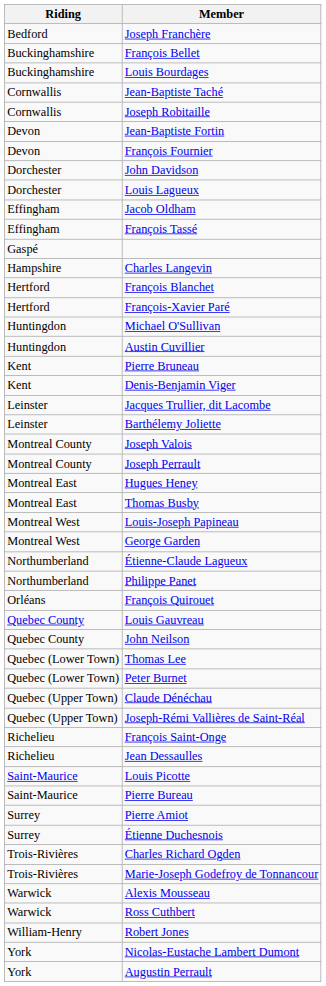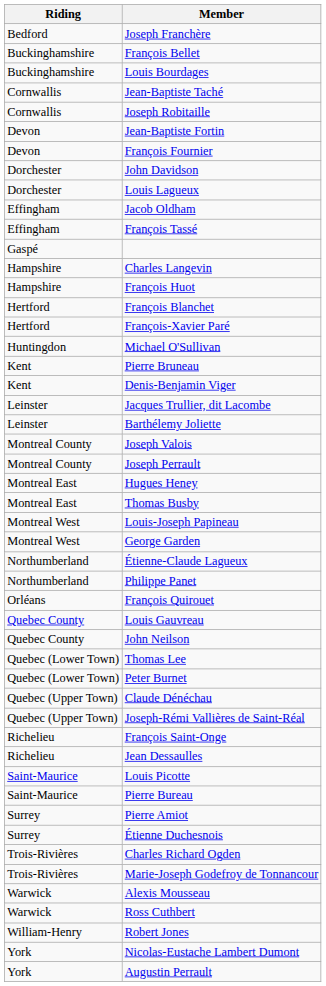 <table class="wikitable">
 <tr>
 <th>Riding</th>
 <th>Member</th>
 </tr>
 <tr>
 <td>Bedford</td>
 <td><a href='#'>Joseph Franchère</a></td>
 </tr>
 <tr>
 <td>Buckinghamshire</td>
 <td><a href='#'>François Bellet</a></td>
 </tr>
 <tr>
 <td>Buckinghamshire</td>
 <td><a href='#'>Louis Bourdages</a></td>
 </tr>
 <tr>
 <td>Cornwallis</td>
 <td><a href='#'>Jean-Baptiste Taché</a></td>
 </tr>
 <tr>
 <td>Cornwallis</td>
 <td><a href='#'>Joseph Robitaille</a></td>
 </tr>
 <tr>
 <td>Devon</td>
 <td><a href='#'>Jean-Baptiste Fortin</a></td>
 </tr>
 <tr>
 <td>Devon</td>
 <td><a href='#'>François Fournier</a></td>
 </tr>
 <tr>
 <td>Dorchester</td>
 <td><a href='#'>John Davidson</a></td>
 </tr>
 <tr>
 <td>Dorchester</td>
 <td><a href='#'>Louis Lagueux</a></td>
 </tr>
 <tr>
 <td>Effingham</td>
 <td><a href='#'>Jacob Oldham</a></td>
 </tr>
 <tr>
 <td>Effingham</td>
 <td><a href='#'>François Tassé</a></td>
 </tr>
 <tr>
 <td>Gaspé </td>
 <td></td>
 </tr>
 <tr>
 <td>Hampshire</td>
 <td><a href='#'>Charles Langevin</a></td>
 </tr>
 <tr>
+<td>Hampshire</td>
+<td><a href='#'>François Huot</a></td>
+</tr>
+<tr>
 <td>Hertford</td>
 <td><a href='#'>François Blanchet</a></td>
 </tr>
 <tr>
 <td>Hertford</td>
 <td><a href='#'>François-Xavier Paré</a></td>
 </tr>
 <tr>
 <td>Huntingdon</td>
 <td><a href='#'>Michael O'Sullivan</a></td>
-</tr>
-<tr>
-<td>Huntingdon</td>
-<td><a href='#'>Austin Cuvillier</a></td>
 </tr>
 <tr>
 <td>Kent</td>
 <td><a href='#'>Pierre Bruneau</a></td>
 </tr>
 <tr>
 <td>Kent</td>
 <td><a href='#'>Denis-Benjamin Viger</a></td>
 </tr>
 <tr>
 <td>Leinster</td>
 <td><a href='#'>Jacques Trullier, dit Lacombe</a></td>
 </tr>
 <tr>
 <td>Leinster</td>
 <td><a href='#'>Barthélemy Joliette</a></td>
 </tr>
 <tr>
 <td>Montreal County</td>
 <td><a href='#'>Joseph Valois</a></td>
 </tr>
 <tr>
 <td>Montreal County</td>
 <td><a href='#'>Joseph Perrault</a></td>
 </tr>
 <tr>
 <td>Montreal East</td>
 <td><a href='#'>Hugues Heney</a></td>
 </tr>
 <tr>
 <td>Montreal East</td>
 <td><a href='#'>Thomas Busby</a></td>
 </tr>
 <tr>
 <td>Montreal West</td>
 <td><a href='#'>Louis-Joseph Papineau</a></td>
 </tr>
 <tr>
 <td>Montreal West</td>
 <td><a href='#'>George Garden</a></td>
 </tr>
 <tr>
 <td>Northumberland</td>
 <td><a href='#'>Étienne-Claude Lagueux</a></td>
 </tr>
 <tr>
 <td>Northumberland</td>
 <td><a href='#'>Philippe Panet</a></td>
 </tr>
 <tr>
 <td>Orléans</td>
 <td><a href='#'>François Quirouet</a></td>
 </tr>
 <tr>
 <td><a href='#'>Quebec County</a></td>
 <td><a href='#'>Louis Gauvreau</a></td>
 </tr>
 <tr>
 <td>Quebec County</td>
 <td><a href='#'>John Neilson</a></td>
 </tr>
 <tr>
 <td>Quebec (Lower Town)</td>
 <td><a href='#'>Thomas Lee</a></td>
 </tr>
 <tr>
 <td>Quebec (Lower Town)</td>
 <td><a href='#'>Peter Burnet</a></td>
 </tr>
 <tr>
 <td>Quebec (Upper Town)</td>
 <td><a href='#'>Claude Dénéchau</a></td>
 </tr>
 <tr>
 <td>Quebec (Upper Town)</td>
 <td><a href='#'>Joseph-Rémi Vallières de Saint-Réal</a></td>
 </tr>
 <tr>
 <td>Richelieu</td>
 <td><a href='#'>François Saint-Onge</a></td>
 </tr>
 <tr>
 <td>Richelieu</td>
 <td><a href='#'>Jean Dessaulles</a></td>
 </tr>
 <tr>
 <td><a href='#'>Saint-Maurice</a></td>
 <td><a href='#'>Louis Picotte</a></td>
 </tr>
 <tr>
 <td>Saint-Maurice</td>
 <td><a href='#'>Pierre Bureau</a></td>
 </tr>
 <tr>
 <td>Surrey</td>
 <td><a href='#'>Pierre Amiot</a></td>
 </tr>
 <tr>
 <td>Surrey</td>
 <td><a href='#'>Étienne Duchesnois</a></td>
 </tr>
 <tr>
 <td>Trois-Rivières</td>
 <td><a href='#'>Charles Richard Ogden</a></td>
 </tr>
 <tr>
 <td>Trois-Rivières</td>
 <td><a href='#'>Marie-Joseph Godefroy de Tonnancour</a></td>
 </tr>
 <tr>
 <td>Warwick</td>
 <td><a href='#'>Alexis Mousseau</a></td>
 </tr>
 <tr>
 <td>Warwick</td>
 <td><a href='#'>Ross Cuthbert</a></td>
 </tr>
 <tr>
 <td>William-Henry</td>
 <td><a href='#'>Robert Jones</a></td>
 </tr>
 <tr>
 <td>York</td>
 <td><a href='#'>Nicolas-Eustache Lambert Dumont</a></td>
 </tr>
 <tr>
 <td>York</td>
 <td><a href='#'>Augustin Perrault</a></td>
 </tr>
 </table>
